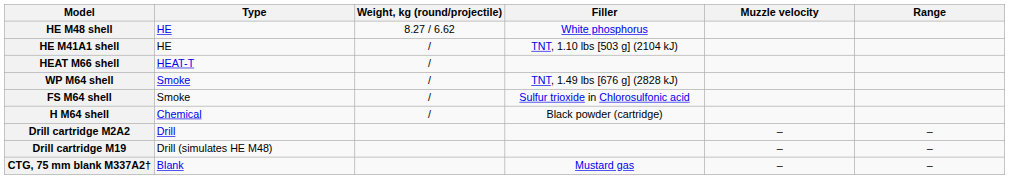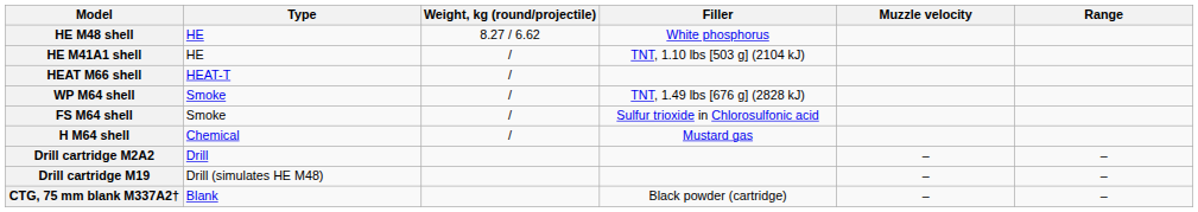 <table class="wikitable">
 <tr style="vertical-align:top; text-align:center">
 <th width="15%">Model</th>
 <th width="20%">Type</th>
 <th width="15%">Weight, kg (round/projectile)</th>
 <th width="20%">Filler</th>
 <th width="15%">Muzzle velocity</th>
 <th width="15%">Range</th>
 </tr>
 <tr style="vertical-align:top; text-align:center;">
 <th>HE M48 shell</th>
 <td style=" text-align:left"><a href='#'>HE</a></td>
 <td>8.27 / 6.62</td>
 <td><a href='#'>White phosphorus</a></td>
 <td></td>
 <td></td>
 </tr>
 <tr style="vertical-align:top; text-align:center;">
 <th>HE M41A1 shell</th>
 <td style="text-align:left">HE</td>
 <td> / </td>
 <td><a href='#'>TNT</a>, 1.10 lbs [503 g] (2104 kJ)</td>
 <td></td>
 <td></td>
 </tr>
 <tr style="vertical-align:top; text-align:center;">
 <th>HEAT M66 shell</th>
 <td style="text-align:left"><a href='#'>HEAT-T</a></td>
 <td> / </td>
 <td></td>
 <td></td>
 <td></td>
 </tr>
 <tr style="vertical-align:top; text-align:center;">
 <th>WP M64 shell</th>
 <td style="text-align:left"><a href='#'>Smoke</a></td>
 <td> / </td>
 <td><a href='#'>TNT</a>, 1.49 lbs [676 g] (2828 kJ)</td>
 <td></td>
 <td></td>
 </tr>
 <tr style="vertical-align:top; text-align:center;">
 <th>FS M64 shell</th>
 <td style="text-align:left">Smoke</td>
 <td> / </td>
 <td><a href='#'>Sulfur trioxide</a> in <a href='#'>Chlorosulfonic acid</a></td>
 <td></td>
 <td></td>
 </tr>
 <tr style="vertical-align:top; text-align:center;">
 <th>H M64 shell</th>
 <td style="text-align:left"><a href='#'>Chemical</a></td>
 <td> / </td>
-<td>Black powder (cartridge)</td>
+<td><a href='#'>Mustard gas</a></td>
 <td></td>
 <td></td>
 </tr>
 <tr style="vertical-align:top; text-align:center;">
 <th>Drill cartridge M2A2</th>
 <td style="text-align:left"><a href='#'>Drill</a></td>
 <td></td>
 <td></td>
 <td>–</td>
 <td>–</td>
 </tr>
 <tr style="vertical-align:top; text-align:center;">
 <th>Drill cartridge M19</th>
 <td style="text-align:left">Drill (simulates HE M48)</td>
 <td></td>
 <td></td>
 <td>–</td>
 <td>–</td>
 </tr>
 <tr style="vertical-align:top; text-align:center;">
 <th>CTG, 75 mm blank M337A2†</th>
 <td style="text-align:left"><a href='#'>Blank</a></td>
 <td></td>
-<td><a href='#'>Mustard gas</a></td>
+<td>Black powder (cartridge)</td>
 <td>–</td>
 <td>–</td>
 </tr>
 </table>
